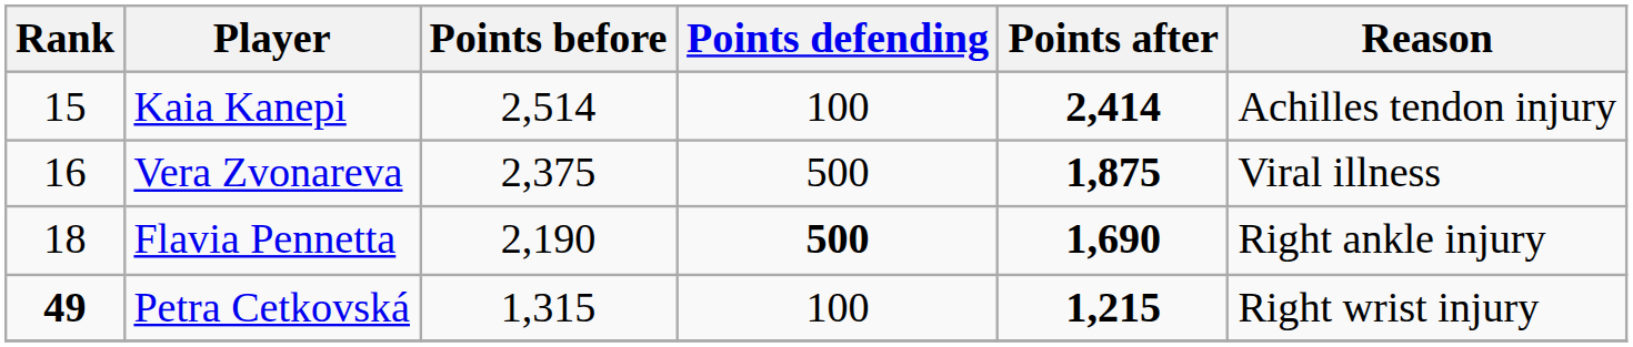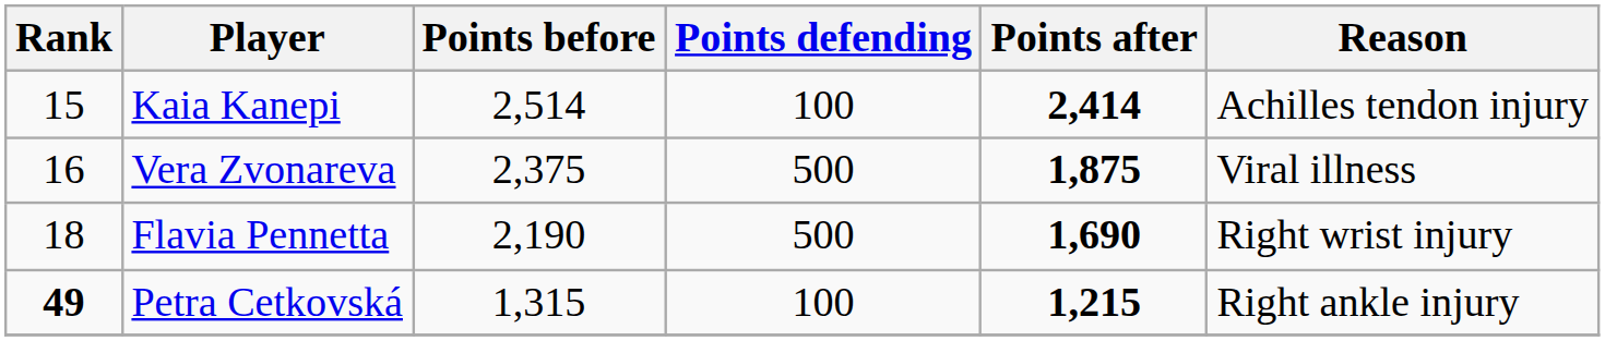 <table class="wikitable sortable">
 <tr>
 <th>Rank</th>
 <th>Player</th>
 <th>Points before</th>
 <th><a href='#'>Points defending</a></th>
 <th>Points after</th>
 <th>Reason</th>
 </tr>
 <tr>
 <td align=center>15</td>
 <td> <a href='#'>Kaia Kanepi</a></td>
 <td align=center>2,514</td>
 <td align=center>100</td>
 <td align=center><strong>2,414</strong></td>
 <td>Achilles tendon injury</td>
 </tr>
 <tr>
 <td align=center>16</td>
 <td> <a href='#'>Vera Zvonareva</a></td>
 <td align=center>2,375</td>
 <td align=center>500</td>
 <td align=center><strong>1,875</strong></td>
 <td>Viral illness</td>
 </tr>
 <tr>
 <td align=center>18</td>
 <td> <a href='#'>Flavia Pennetta</a></td>
 <td align=center>2,190</td>
-<td align=center><strong>500</strong></td>
+<td align=center>500</td>
 <td align=center><strong>1,690</strong></td>
-<td>Right ankle injury</td>
+<td>Right wrist injury</td>
 </tr>
 <tr>
 <td align=center><strong>49</strong></td>
 <td> <a href='#'>Petra Cetkovská</a></td>
 <td align=center>1,315</td>
 <td align=center>100</td>
 <td align=center><strong>1,215</strong></td>
-<td>Right wrist injury</td>
+<td>Right ankle injury</td>
 </tr>
 <tr>
 </tr>
 </table>
